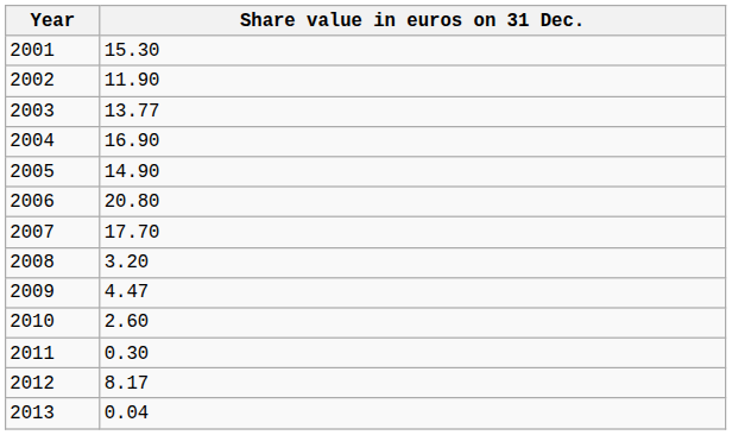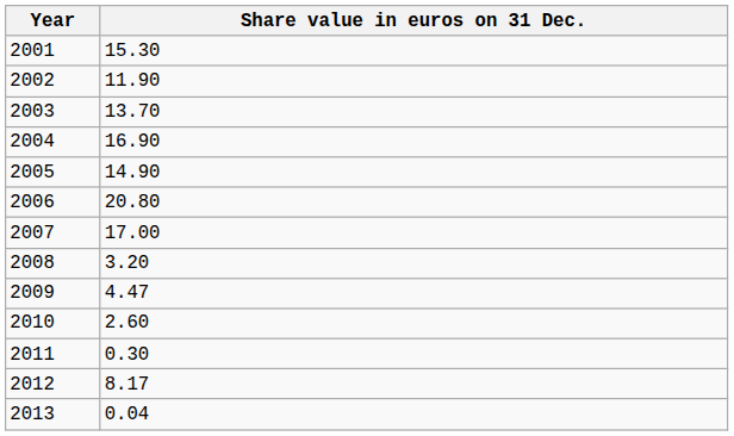 <table class="wikitable" style="width:40%;">
 <tr>
 <th>Year</th>
 <th>Share value in euros on 31 Dec.</th>
 </tr>
 <tr>
 <td>2001</td>
 <td>15.30</td>
 </tr>
 <tr>
 <td>2002</td>
 <td>11.90</td>
 </tr>
 <tr>
 <td>2003</td>
-<td>13.77</td>
+<td>13.70</td>
 </tr>
 <tr>
 <td>2004</td>
 <td>16.90</td>
 </tr>
 <tr>
 <td>2005</td>
 <td>14.90</td>
 </tr>
 <tr>
 <td>2006</td>
 <td>20.80</td>
 </tr>
 <tr>
 <td>2007</td>
-<td>17.70</td>
+<td>17.00</td>
 </tr>
 <tr>
 <td>2008</td>
 <td>3.20</td>
 </tr>
 <tr>
 <td>2009</td>
 <td>4.47</td>
 </tr>
 <tr>
 <td>2010</td>
 <td>2.60</td>
 </tr>
 <tr>
 <td>2011</td>
 <td>0.30</td>
 </tr>
 <tr>
 <td>2012</td>
 <td>8.17</td>
 </tr>
 <tr>
 <td>2013</td>
 <td>0.04</td>
 </tr>
 </table>
